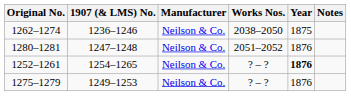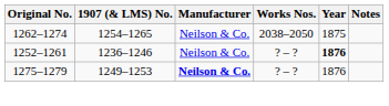 <table class=wikitable style=text-align:center>
 <tr>
 <th>Original No.</th>
 <th>1907 (& LMS) No.</th>
 <th>Manufacturer</th>
 <th>Works Nos.</th>
 <th>Year</th>
 <th>Notes</th>
 </tr>
 <tr>
 <td>1262–1274</td>
-<td>1236–1246</td>
+<td>1254–1265</td>
 <td><a href='#'>Neilson & Co.</a></td>
 <td>2038–2050</td>
 <td>1875</td>
 <td align=left></td>
 </tr>
 <tr>
-<td>1280–1281</td>
-<td>1247–1248</td>
-<td><a href='#'>Neilson & Co.</a></td>
-<td>2051–2052</td>
-<td>1876</td>
-<td align=left></td>
-</tr>
-<tr>
 <td>1252–1261</td>
-<td>1254–1265</td>
+<td>1236–1246</td>
 <td><a href='#'>Neilson & Co.</a></td>
 <td>? – ?</td>
 <td><strong>1876</strong></td>
 <td align=left></td>
 </tr>
 <tr>
 <td>1275–1279</td>
 <td>1249–1253</td>
-<td><a href='#'>Neilson & Co.</a></td>
+<td><strong><a href='#'>Neilson & Co.</a></strong></td>
 <td>? – ?</td>
 <td>1876</td>
 <td align=left></td>
 </tr>
 </table>
